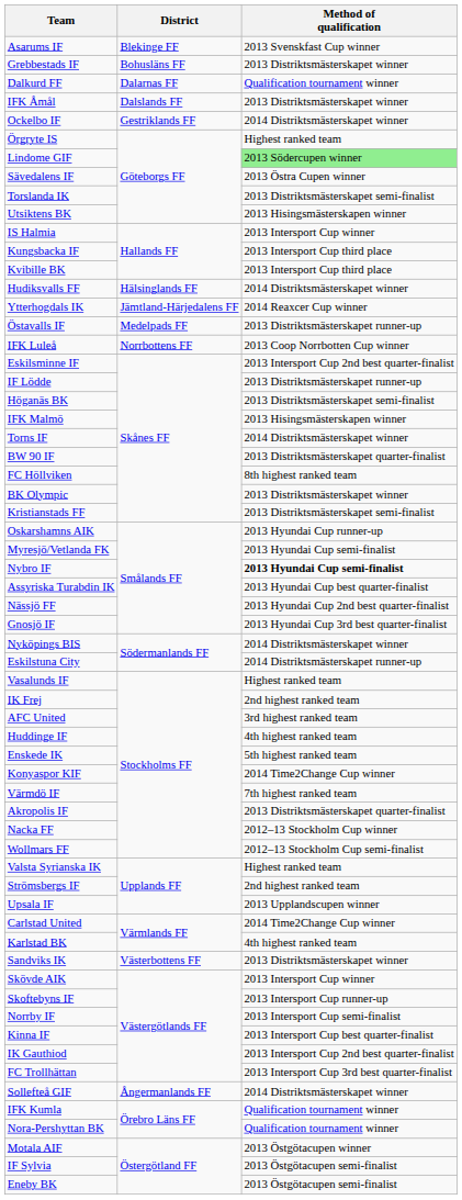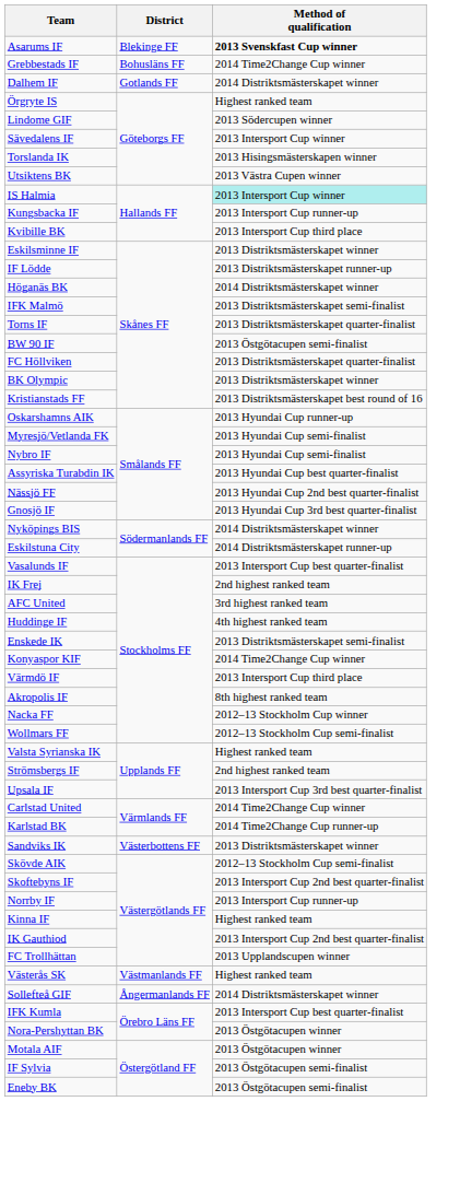 <table class="wikitable sortable" style="text-align: left;">
 <tr>
 <th>Team</th>
 <th>District</th>
 <th>Method of<br>qualification</th>
 </tr>
 <tr>
 <td align="left"><a href='#'>Asarums IF</a></td>
 <td><a href='#'>Blekinge FF</a></td>
-<td>2013 Svenskfast Cup winner</td>
+<td><strong>2013 Svenskfast Cup winner</strong></td>
 </tr>
 <tr>
 <td align="left"><a href='#'>Grebbestads IF</a></td>
 <td><a href='#'>Bohusläns FF</a></td>
-<td>2013 Distriktsmästerskapet winner</td>
+<td>2014 Time2Change Cup winner</td>
 </tr>
 <tr>
-<td align="left"><a href='#'>Dalkurd FF</a></td>
-<td><a href='#'>Dalarnas FF</a></td>
-<td><a href='#'>Qualification tournament</a> winner</td>
-</tr>
-<tr>
-<td align="left"><a href='#'>IFK Åmål</a></td>
-<td><a href='#'>Dalslands FF</a></td>
-<td>2013 Distriktsmästerskapet winner</td>
-</tr>
-<tr>
-<td align="left"><a href='#'>Ockelbo IF</a></td>
-<td><a href='#'>Gestriklands FF</a></td>
+<td align="left"><a href='#'>Dalhem IF</a></td>
+<td><a href='#'>Gotlands FF</a></td>
 <td>2014 Distriktsmästerskapet winner</td>
 </tr>
 <tr>
 <td align="left"><a href='#'>Örgryte IS</a></td>
 <td rowspan="5"><a href='#'>Göteborgs FF</a></td>
 <td>Highest ranked team</td>
 </tr>
 <tr>
 <td align="left"><a href='#'>Lindome GIF</a></td>
-<td style="background: lightgreen;">2013 Södercupen winner</td>
+<td>2013 Södercupen winner</td>
 </tr>
 <tr>
 <td align="left"><a href='#'>Sävedalens IF</a></td>
-<td>2013 Östra Cupen winner</td>
+<td>2013 Intersport Cup winner</td>
 </tr>
 <tr>
 <td align="left"><a href='#'>Torslanda IK</a></td>
-<td>2013 Distriktsmästerskapet semi-finalist</td>
+<td>2013 Hisingsmästerskapen winner</td>
 </tr>
 <tr>
 <td align="left"><a href='#'>Utsiktens BK</a></td>
-<td>2013 Hisingsmästerskapen winner</td>
+<td>2013 Västra Cupen winner</td>
 </tr>
 <tr>
 <td align="left"><a href='#'>IS Halmia</a></td>
 <td rowspan="3"><a href='#'>Hallands FF</a></td>
-<td>2013 Intersport Cup winner</td>
+<td style="background: paleturquoise;">2013 Intersport Cup winner</td>
 </tr>
 <tr>
 <td align="left"><a href='#'>Kungsbacka IF</a></td>
-<td>2013 Intersport Cup third place</td>
+<td>2013 Intersport Cup runner-up</td>
 </tr>
 <tr>
 <td align="left"><a href='#'>Kvibille BK</a></td>
 <td>2013 Intersport Cup third place</td>
 </tr>
 <tr>
-<td align="left"><a href='#'>Hudiksvalls FF</a></td>
-<td><a href='#'>Hälsinglands FF</a></td>
-<td>2014 Distriktsmästerskapet winner</td>
-</tr>
-<tr>
-<td align="left"><a href='#'>Ytterhogdals IK</a></td>
-<td><a href='#'>Jämtland-Härjedalens FF</a></td>
-<td>2014 Reaxcer Cup winner</td>
-</tr>
-<tr>
-<td align="left"><a href='#'>Östavalls IF</a></td>
-<td><a href='#'>Medelpads FF</a></td>
-<td>2013 Distriktsmästerskapet runner-up</td>
-</tr>
-<tr>
-<td align="left"><a href='#'>IFK Luleå</a></td>
-<td><a href='#'>Norrbottens FF</a></td>
-<td>2013 Coop Norrbotten Cup winner</td>
-</tr>
-<tr>
 <td align="left"><a href='#'>Eskilsminne IF</a></td>
 <td rowspan="9"><a href='#'>Skånes FF</a></td>
-<td>2013 Intersport Cup 2nd best quarter-finalist</td>
+<td>2013 Distriktsmästerskapet winner</td>
 </tr>
 <tr>
 <td align="left"><a href='#'>IF Lödde</a></td>
 <td>2013 Distriktsmästerskapet runner-up</td>
 </tr>
 <tr>
 <td align="left"><a href='#'>Höganäs BK</a></td>
+<td>2014 Distriktsmästerskapet winner</td>
+</tr>
+<tr>
+<td align="left"><a href='#'>IFK Malmö</a></td>
 <td>2013 Distriktsmästerskapet semi-finalist</td>
 </tr>
 <tr>
-<td align="left"><a href='#'>IFK Malmö</a></td>
-<td>2013 Hisingsmästerskapen winner</td>
-</tr>
-<tr>
 <td align="left"><a href='#'>Torns IF</a></td>
-<td>2014 Distriktsmästerskapet winner</td>
+<td>2013 Distriktsmästerskapet quarter-finalist</td>
 </tr>
 <tr>
 <td align="left"><a href='#'>BW 90 IF</a></td>
-<td>2013 Distriktsmästerskapet quarter-finalist</td>
+<td>2013 Östgötacupen semi-finalist</td>
 </tr>
 <tr>
 <td align="left"><a href='#'>FC Höllviken</a></td>
-<td>8th highest ranked team</td>
+<td>2013 Distriktsmästerskapet quarter-finalist</td>
 </tr>
 <tr>
 <td align="left"><a href='#'>BK Olympic</a></td>
 <td>2013 Distriktsmästerskapet winner</td>
 </tr>
 <tr>
 <td align="left"><a href='#'>Kristianstads FF</a></td>
-<td>2013 Distriktsmästerskapet semi-finalist</td>
+<td>2013 Distriktsmästerskapet best round of 16</td>
 </tr>
 <tr>
 <td align="left"><a href='#'>Oskarshamns AIK</a></td>
 <td rowspan="6"><a href='#'>Smålands FF</a></td>
 <td>2013 Hyundai Cup runner-up</td>
 </tr>
 <tr>
 <td align="left"><a href='#'>Myresjö/Vetlanda FK</a></td>
 <td>2013 Hyundai Cup semi-finalist</td>
 </tr>
 <tr>
 <td align="left"><a href='#'>Nybro IF</a></td>
-<td><strong>2013 Hyundai Cup semi-finalist</strong></td>
+<td>2013 Hyundai Cup semi-finalist</td>
 </tr>
 <tr>
 <td align="left"><a href='#'>Assyriska Turabdin IK</a></td>
 <td>2013 Hyundai Cup best quarter-finalist</td>
 </tr>
 <tr>
 <td align="left"><a href='#'>Nässjö FF</a></td>
 <td>2013 Hyundai Cup 2nd best quarter-finalist</td>
 </tr>
 <tr>
 <td align="left"><a href='#'>Gnosjö IF</a></td>
 <td>2013 Hyundai Cup 3rd best quarter-finalist</td>
 </tr>
 <tr>
 <td align="left"><a href='#'>Nyköpings BIS</a></td>
 <td rowspan="2"><a href='#'>Södermanlands FF</a></td>
 <td>2014 Distriktsmästerskapet winner</td>
 </tr>
 <tr>
 <td align="left"><a href='#'>Eskilstuna City</a></td>
 <td>2014 Distriktsmästerskapet runner-up</td>
 </tr>
 <tr>
 <td align="left"><a href='#'>Vasalunds IF</a></td>
 <td rowspan="10"><a href='#'>Stockholms FF</a></td>
-<td>Highest ranked team</td>
+<td>2013 Intersport Cup best quarter-finalist</td>
 </tr>
 <tr>
 <td align="left"><a href='#'>IK Frej</a></td>
 <td>2nd highest ranked team</td>
 </tr>
 <tr>
 <td align="left"><a href='#'>AFC United</a></td>
 <td>3rd highest ranked team</td>
 </tr>
 <tr>
 <td align="left"><a href='#'>Huddinge IF</a></td>
 <td>4th highest ranked team</td>
 </tr>
 <tr>
 <td align="left"><a href='#'>Enskede IK</a></td>
-<td>5th highest ranked team</td>
+<td>2013 Distriktsmästerskapet semi-finalist</td>
 </tr>
 <tr>
 <td align="left"><a href='#'>Konyaspor KIF</a></td>
 <td>2014 Time2Change Cup winner</td>
 </tr>
 <tr>
 <td align="left"><a href='#'>Värmdö IF</a></td>
-<td>7th highest ranked team</td>
+<td>2013 Intersport Cup third place</td>
 </tr>
 <tr>
 <td align="left"><a href='#'>Akropolis IF</a></td>
-<td>2013 Distriktsmästerskapet quarter-finalist</td>
+<td>8th highest ranked team</td>
 </tr>
 <tr>
 <td align="left"><a href='#'>Nacka FF</a></td>
 <td>2012–13 Stockholm Cup winner</td>
 </tr>
 <tr>
 <td align="left"><a href='#'>Wollmars FF</a></td>
 <td>2012–13 Stockholm Cup semi-finalist</td>
 </tr>
 <tr>
 <td align="left"><a href='#'>Valsta Syrianska IK</a></td>
 <td rowspan="3"><a href='#'>Upplands FF</a></td>
 <td>Highest ranked team</td>
 </tr>
 <tr>
 <td align="left"><a href='#'>Strömsbergs IF</a></td>
 <td>2nd highest ranked team</td>
 </tr>
 <tr>
 <td align="left"><a href='#'>Upsala IF</a></td>
-<td>2013 Upplandscupen winner</td>
+<td>2013 Intersport Cup 3rd best quarter-finalist</td>
 </tr>
 <tr>
 <td align="left"><a href='#'>Carlstad United</a></td>
 <td rowspan="2"><a href='#'>Värmlands FF</a></td>
 <td>2014 Time2Change Cup winner</td>
 </tr>
 <tr>
 <td align="left"><a href='#'>Karlstad BK</a></td>
-<td>4th highest ranked team</td>
+<td>2014 Time2Change Cup runner-up</td>
 </tr>
 <tr>
 <td align="left"><a href='#'>Sandviks IK</a></td>
 <td><a href='#'>Västerbottens FF</a></td>
 <td>2013 Distriktsmästerskapet winner</td>
 </tr>
 <tr>
 <td align="left"><a href='#'>Skövde AIK</a></td>
 <td rowspan="6"><a href='#'>Västergötlands FF</a></td>
-<td>2013 Intersport Cup winner</td>
+<td>2012–13 Stockholm Cup semi-finalist</td>
 </tr>
 <tr>
 <td align="left"><a href='#'>Skoftebyns IF</a></td>
+<td>2013 Intersport Cup 2nd best quarter-finalist</td>
+</tr>
+<tr>
+<td align="left"><a href='#'>Norrby IF</a></td>
 <td>2013 Intersport Cup runner-up</td>
 </tr>
 <tr>
-<td align="left"><a href='#'>Norrby IF</a></td>
-<td>2013 Intersport Cup semi-finalist</td>
-</tr>
-<tr>
 <td align="left"><a href='#'>Kinna IF</a></td>
-<td>2013 Intersport Cup best quarter-finalist</td>
+<td>Highest ranked team</td>
 </tr>
 <tr>
 <td align="left"><a href='#'>IK Gauthiod</a></td>
 <td>2013 Intersport Cup 2nd best quarter-finalist</td>
 </tr>
 <tr>
 <td align="left"><a href='#'>FC Trollhättan</a></td>
-<td>2013 Intersport Cup 3rd best quarter-finalist</td>
+<td>2013 Upplandscupen winner</td>
+</tr>
+<tr>
+<td align="left"><a href='#'>Västerås SK</a></td>
+<td><a href='#'>Västmanlands FF</a></td>
+<td>Highest ranked team</td>
 </tr>
 <tr>
 <td align="left"><a href='#'>Sollefteå GIF</a></td>
 <td><a href='#'>Ångermanlands FF</a></td>
 <td>2014 Distriktsmästerskapet winner</td>
 </tr>
 <tr>
 <td align="left"><a href='#'>IFK Kumla</a></td>
 <td rowspan="2"><a href='#'>Örebro Läns FF</a></td>
-<td><a href='#'>Qualification tournament</a> winner</td>
+<td>2013 Intersport Cup best quarter-finalist</td>
 </tr>
 <tr>
 <td align="left"><a href='#'>Nora-Pershyttan BK</a></td>
-<td><a href='#'>Qualification tournament</a> winner</td>
+<td>2013 Östgötacupen winner</td>
 </tr>
 <tr>
 <td align="left"><a href='#'>Motala AIF</a></td>
 <td rowspan="3"><a href='#'>Östergötland FF</a></td>
 <td>2013 Östgötacupen winner</td>
 </tr>
 <tr>
 <td align="left"><a href='#'>IF Sylvia</a></td>
 <td>2013 Östgötacupen semi-finalist</td>
 </tr>
 <tr>
 <td align="left"><a href='#'>Eneby BK</a></td>
 <td>2013 Östgötacupen semi-finalist</td>
 </tr>
 </table>
